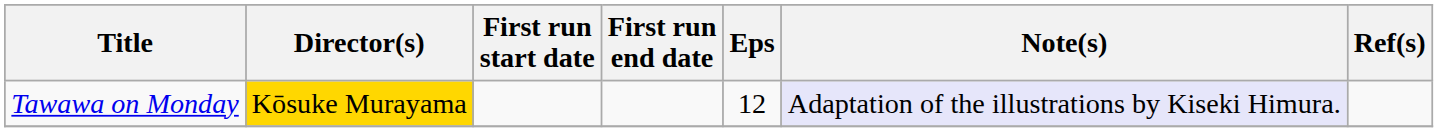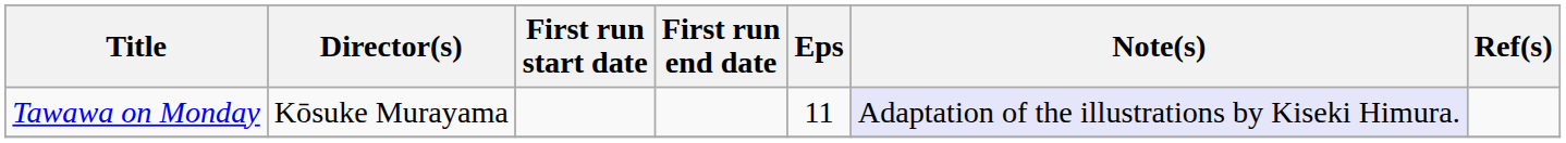 <table class="wikitable sortable">
 <tr>
 <th scope="col">Title</th>
 <th scope="col">Director(s)</th>
 <th scope="col">First run<br>start date</th>
 <th scope="col">First run<br>end date</th>
 <th scope="col" class="unsortable">Eps</th>
 <th scope="col" class="unsortable">Note(s)</th>
 <th scope="col" class="unsortable">Ref(s)</th>
 </tr>
 <tr>
 <td><em><a href='#'>Tawawa on Monday</a></em></td>
-<td style="background: gold;">Kōsuke Murayama</td>
+<td>Kōsuke Murayama</td>
 <td></td>
 <td></td>
-<td style="text-align:center">12</td>
+<td style="text-align:center">11</td>
 <td style="background: lavender;">Adaptation of the illustrations by Kiseki Himura.</td>
 <td style="text-align:center"></td>
 </tr>
 <tr>
 </tr>
 </table>
